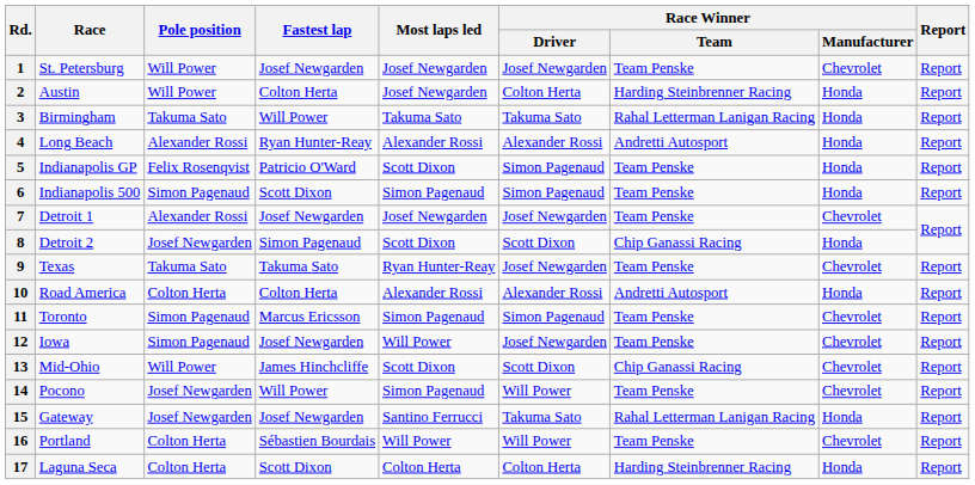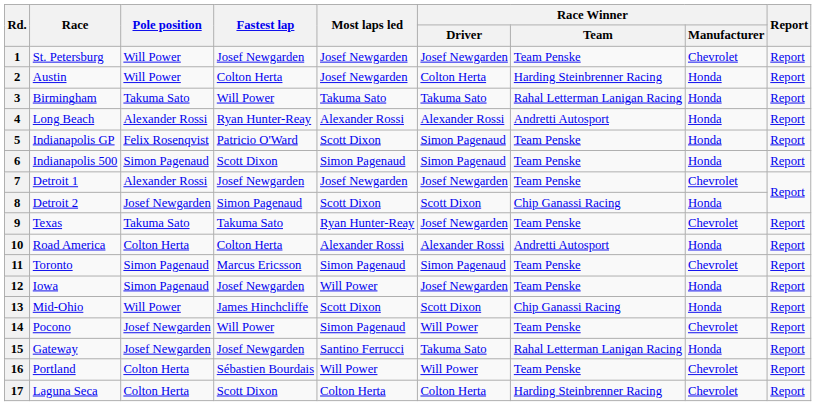 <table class="wikitable" style="font-size: 85%; white-space: nowrap;">
 <tr>
 <th rowspan=2>Rd.</th>
 <th rowspan=2>Race</th>
 <th rowspan=2><a href='#'>Pole position</a></th>
 <th rowspan=2><a href='#'>Fastest lap</a></th>
 <th rowspan=2>Most laps led</th>
 <th colspan=3>Race Winner</th>
 <th rowspan=2>Report</th>
 </tr>
 <tr>
 <th>Driver</th>
 <th>Team</th>
 <th>Manufacturer</th>
 </tr>
 <tr>
 <th>1</th>
 <td><a href='#'>St. Petersburg</a></td>
 <td> <a href='#'>Will Power</a></td>
 <td> <a href='#'>Josef Newgarden</a></td>
 <td> <a href='#'>Josef Newgarden</a></td>
 <td> <a href='#'>Josef Newgarden</a></td>
 <td><a href='#'>Team Penske</a></td>
 <td><a href='#'>Chevrolet</a></td>
 <td><a href='#'>Report</a></td>
 </tr>
 <tr>
 <th>2</th>
 <td><a href='#'>Austin</a></td>
 <td> <a href='#'>Will Power</a></td>
 <td> <a href='#'>Colton Herta</a></td>
 <td> <a href='#'>Josef Newgarden</a></td>
 <td> <a href='#'>Colton Herta</a></td>
 <td><a href='#'>Harding Steinbrenner Racing</a></td>
 <td><a href='#'>Honda</a></td>
 <td><a href='#'>Report</a></td>
 </tr>
 <tr>
 <th>3</th>
 <td><a href='#'>Birmingham</a></td>
 <td> <a href='#'>Takuma Sato</a></td>
 <td> <a href='#'>Will Power</a></td>
 <td> <a href='#'>Takuma Sato</a></td>
 <td> <a href='#'>Takuma Sato</a></td>
 <td><a href='#'>Rahal Letterman Lanigan Racing</a></td>
 <td><a href='#'>Honda</a></td>
 <td><a href='#'>Report</a></td>
 </tr>
 <tr>
 <th>4</th>
 <td><a href='#'>Long Beach</a></td>
 <td> <a href='#'>Alexander Rossi</a></td>
 <td> <a href='#'>Ryan Hunter-Reay</a></td>
 <td> <a href='#'>Alexander Rossi</a></td>
 <td> <a href='#'>Alexander Rossi</a></td>
 <td><a href='#'>Andretti Autosport</a></td>
 <td><a href='#'>Honda</a></td>
 <td><a href='#'>Report</a></td>
 </tr>
 <tr>
 <th>5</th>
 <td><a href='#'>Indianapolis GP</a></td>
 <td> <a href='#'>Felix Rosenqvist</a></td>
 <td> <a href='#'>Patricio O'Ward</a></td>
 <td> <a href='#'>Scott Dixon</a></td>
 <td> <a href='#'>Simon Pagenaud</a></td>
 <td><a href='#'>Team Penske</a></td>
 <td><a href='#'>Honda</a></td>
 <td><a href='#'>Report</a></td>
 </tr>
 <tr>
 <th>6</th>
 <td><a href='#'>Indianapolis 500</a></td>
 <td> <a href='#'>Simon Pagenaud</a></td>
 <td> <a href='#'>Scott Dixon</a></td>
 <td> <a href='#'>Simon Pagenaud</a></td>
 <td> <a href='#'>Simon Pagenaud</a></td>
 <td><a href='#'>Team Penske</a></td>
 <td><a href='#'>Honda</a></td>
 <td><a href='#'>Report</a></td>
 </tr>
 <tr>
 <th>7</th>
 <td><a href='#'>Detroit 1</a></td>
 <td> <a href='#'>Alexander Rossi</a></td>
 <td> <a href='#'>Josef Newgarden</a></td>
 <td> <a href='#'>Josef Newgarden</a></td>
 <td> <a href='#'>Josef Newgarden</a></td>
 <td><a href='#'>Team Penske</a></td>
 <td><a href='#'>Chevrolet</a></td>
 <td rowspan="2"><a href='#'>Report</a></td>
 </tr>
 <tr>
 <th>8</th>
 <td><a href='#'>Detroit 2</a></td>
 <td> <a href='#'>Josef Newgarden</a></td>
 <td> <a href='#'>Simon Pagenaud</a></td>
 <td> <a href='#'>Scott Dixon</a></td>
 <td> <a href='#'>Scott Dixon</a></td>
 <td><a href='#'>Chip Ganassi Racing</a></td>
 <td><a href='#'>Honda</a></td>
 </tr>
 <tr>
 <th>9</th>
 <td><a href='#'>Texas</a></td>
 <td> <a href='#'>Takuma Sato</a></td>
 <td> <a href='#'>Takuma Sato</a></td>
 <td> <a href='#'>Ryan Hunter-Reay</a></td>
 <td> <a href='#'>Josef Newgarden</a></td>
 <td><a href='#'>Team Penske</a></td>
 <td><a href='#'>Chevrolet</a></td>
 <td><a href='#'>Report</a></td>
 </tr>
 <tr>
 <th>10</th>
 <td><a href='#'>Road America</a></td>
 <td> <a href='#'>Colton Herta</a></td>
 <td> <a href='#'>Colton Herta</a></td>
 <td> <a href='#'>Alexander Rossi</a></td>
 <td> <a href='#'>Alexander Rossi</a></td>
 <td><a href='#'>Andretti Autosport</a></td>
 <td><a href='#'>Honda</a></td>
 <td><a href='#'>Report</a></td>
 </tr>
 <tr>
 <th>11</th>
 <td><a href='#'>Toronto</a></td>
 <td> <a href='#'>Simon Pagenaud</a></td>
 <td> <a href='#'>Marcus Ericsson</a></td>
 <td> <a href='#'>Simon Pagenaud</a></td>
 <td> <a href='#'>Simon Pagenaud</a></td>
 <td><a href='#'>Team Penske</a></td>
 <td><a href='#'>Chevrolet</a></td>
 <td><a href='#'>Report</a></td>
 </tr>
 <tr>
 <th>12</th>
 <td><a href='#'>Iowa</a></td>
 <td> <a href='#'>Simon Pagenaud</a></td>
 <td> <a href='#'>Josef Newgarden</a></td>
 <td> <a href='#'>Will Power</a></td>
 <td> <a href='#'>Josef Newgarden</a></td>
 <td><a href='#'>Team Penske</a></td>
-<td><a href='#'>Chevrolet</a></td>
+<td><a href='#'>Honda</a></td>
 <td><a href='#'>Report</a></td>
 </tr>
 <tr>
 <th>13</th>
 <td><a href='#'>Mid-Ohio</a></td>
 <td> <a href='#'>Will Power</a></td>
 <td> <a href='#'>James Hinchcliffe</a></td>
 <td> <a href='#'>Scott Dixon</a></td>
 <td> <a href='#'>Scott Dixon</a></td>
 <td><a href='#'>Chip Ganassi Racing</a></td>
-<td><a href='#'>Chevrolet</a></td>
+<td><a href='#'>Honda</a></td>
 <td><a href='#'>Report</a></td>
 </tr>
 <tr>
 <th>14</th>
 <td><a href='#'>Pocono</a></td>
 <td> <a href='#'>Josef Newgarden</a></td>
 <td> <a href='#'>Will Power</a></td>
 <td> <a href='#'>Simon Pagenaud</a></td>
 <td> <a href='#'>Will Power</a></td>
 <td><a href='#'>Team Penske</a></td>
 <td><a href='#'>Chevrolet</a></td>
 <td><a href='#'>Report</a></td>
 </tr>
 <tr>
 <th>15</th>
 <td><a href='#'>Gateway</a></td>
 <td> <a href='#'>Josef Newgarden</a></td>
 <td> <a href='#'>Josef Newgarden</a></td>
 <td> <a href='#'>Santino Ferrucci</a></td>
 <td> <a href='#'>Takuma Sato</a></td>
 <td><a href='#'>Rahal Letterman Lanigan Racing</a></td>
 <td><a href='#'>Honda</a></td>
 <td><a href='#'>Report</a></td>
 </tr>
 <tr>
 <th>16</th>
 <td><a href='#'>Portland</a></td>
 <td> <a href='#'>Colton Herta</a></td>
 <td> <a href='#'>Sébastien Bourdais</a></td>
 <td> <a href='#'>Will Power</a></td>
 <td> <a href='#'>Will Power</a></td>
 <td><a href='#'>Team Penske</a></td>
 <td><a href='#'>Chevrolet</a></td>
 <td><a href='#'>Report</a></td>
 </tr>
 <tr>
 <th>17</th>
 <td><a href='#'>Laguna Seca</a></td>
 <td> <a href='#'>Colton Herta</a></td>
 <td> <a href='#'>Scott Dixon</a></td>
 <td> <a href='#'>Colton Herta</a></td>
 <td> <a href='#'>Colton Herta</a></td>
 <td><a href='#'>Harding Steinbrenner Racing</a></td>
-<td><a href='#'>Honda</a></td>
+<td><a href='#'>Chevrolet</a></td>
 <td><a href='#'>Report</a></td>
 </tr>
 </table>
